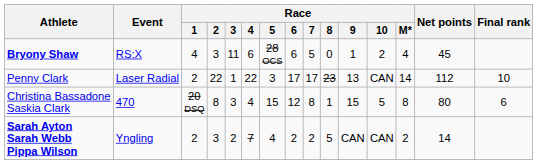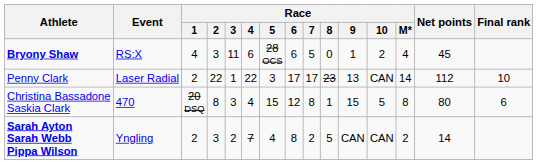 <table class="wikitable" style="font-size:90%">
 <tr>
 <th rowspan="2">Athlete</th>
 <th rowspan="2">Event</th>
 <th colspan=11>Race</th>
 <th rowspan=2>Net points</th>
 <th rowspan=2>Final rank</th>
 </tr>
 <tr style="font-size:95%">
 <th>1</th>
 <th>2</th>
 <th>3</th>
 <th>4</th>
 <th>5</th>
 <th>6</th>
 <th>7</th>
 <th>8</th>
 <th>9</th>
 <th>10</th>
 <th>M*</th>
 </tr>
 <tr align=center>
 <td align=left><strong><a href='#'>Bryony Shaw</a></strong></td>
 <td align=left><a href='#'>RS:X</a></td>
 <td>4</td>
 <td>3</td>
 <td>11</td>
 <td>6</td>
 <td><s>28<br><small>OCS</small></s></td>
 <td>6</td>
 <td>5</td>
 <td>0</td>
 <td>1</td>
 <td>2</td>
 <td>4</td>
 <td>45</td>
 <td></td>
 </tr>
 <tr align=center>
 <td align=left><a href='#'>Penny Clark</a></td>
 <td align=left><a href='#'>Laser Radial</a></td>
 <td>2</td>
 <td>22</td>
 <td>1</td>
 <td>22</td>
 <td>3</td>
 <td>17</td>
 <td>17</td>
 <td><s>23</s></td>
 <td>13</td>
 <td>CAN</td>
 <td>14</td>
 <td>112</td>
 <td>10</td>
 </tr>
 <tr align=center>
 <td align=left><a href='#'>Christina Bassadone</a><br><a href='#'>Saskia Clark</a></td>
 <td align=left><a href='#'>470</a></td>
 <td><s>20<br><small>DSQ</small></s></td>
 <td>8</td>
 <td>3</td>
 <td>4</td>
 <td>15</td>
 <td>12</td>
 <td>8</td>
 <td>1</td>
 <td>15</td>
 <td>5</td>
 <td>8</td>
 <td>80</td>
 <td>6</td>
 </tr>
 <tr align=center>
 <td align=left><strong><a href='#'>Sarah Ayton</a><br> <a href='#'>Sarah Webb</a><br> <a href='#'>Pippa Wilson</a></strong></td>
 <td align=left><a href='#'>Yngling</a></td>
 <td>2</td>
 <td>3</td>
 <td>2</td>
 <td><s>7</s></td>
 <td>4</td>
-<td>2</td>
+<td>8</td>
 <td>2</td>
 <td>5</td>
 <td>CAN</td>
 <td>CAN</td>
 <td>2</td>
 <td>14</td>
 <td></td>
 </tr>
 </table>
